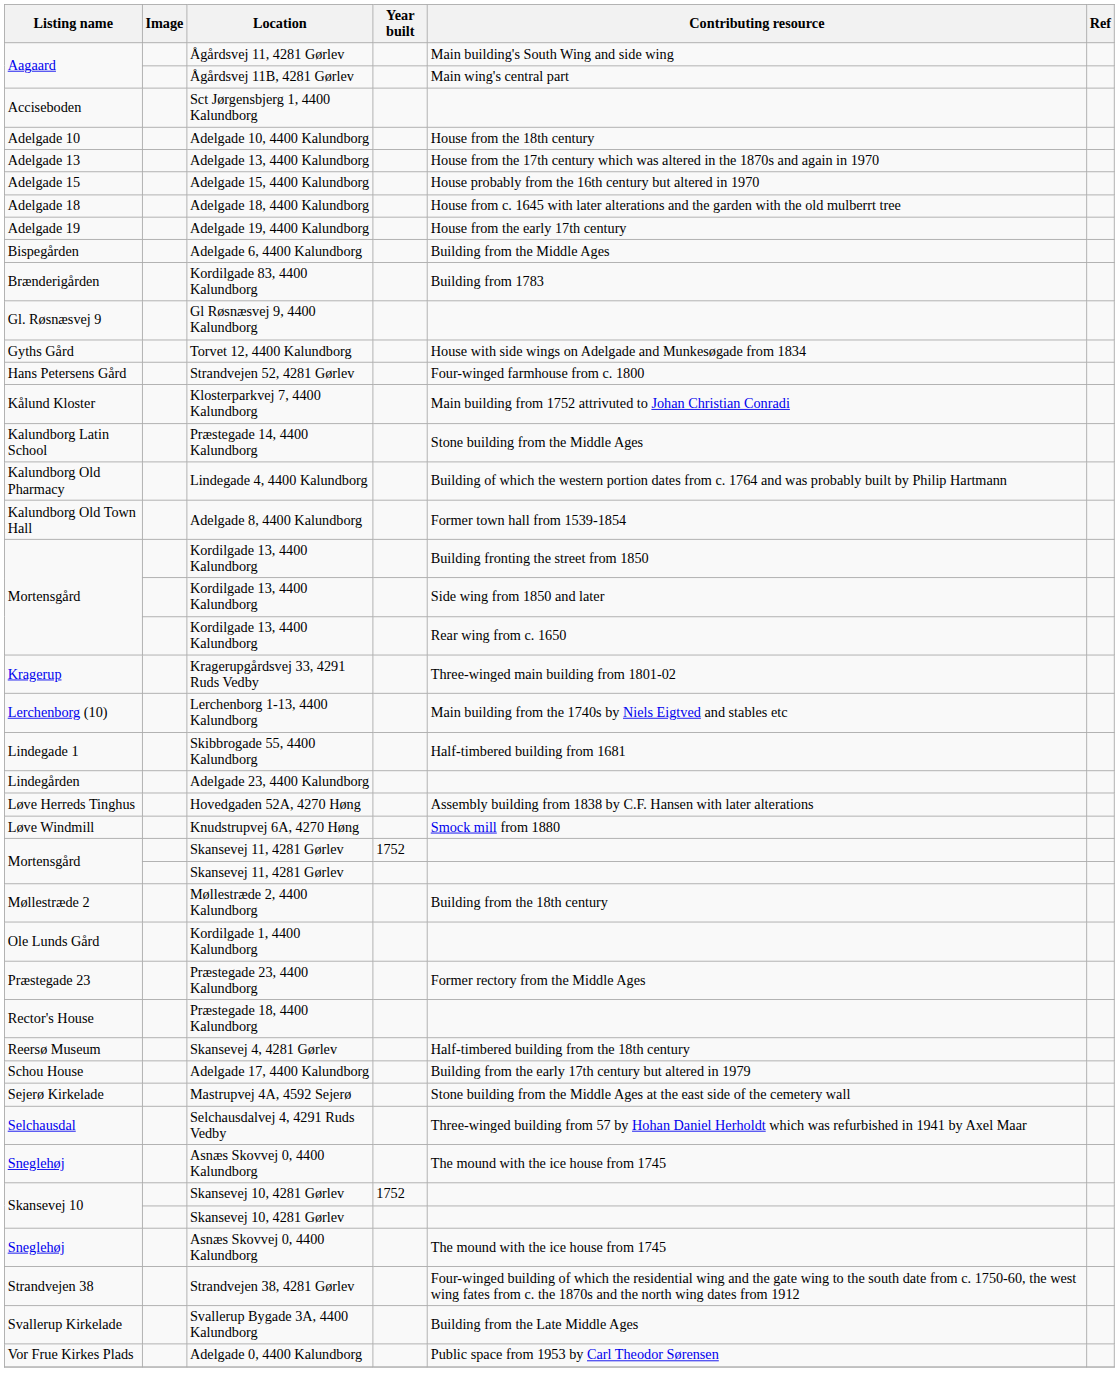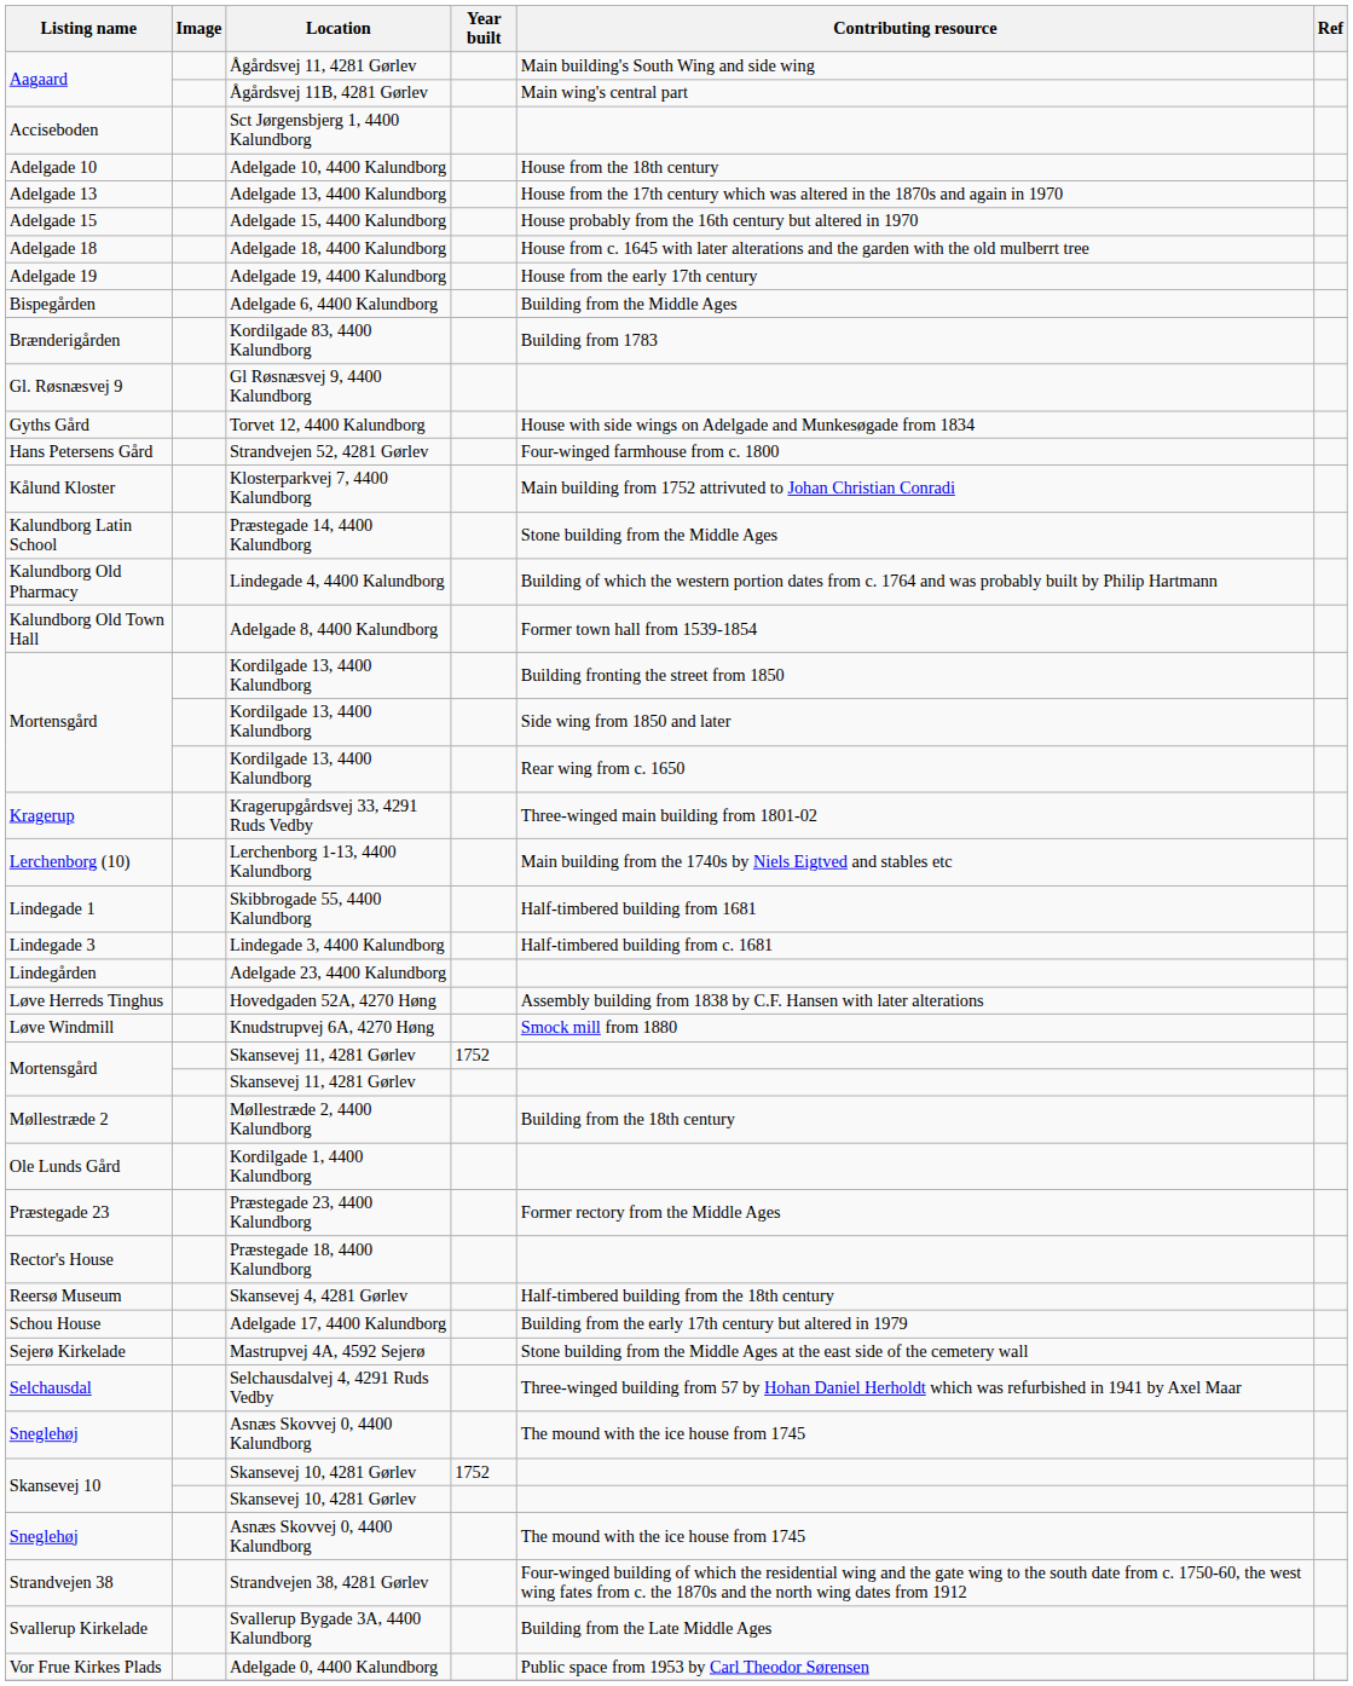 <table class="wikitable sortable">
 <tr>
 <th>Listing name</th>
 <th>Image</th>
 <th>Location</th>
 <th>Year built</th>
 <th>Contributing resource</th>
 <th>Ref</th>
 </tr>
 <tr>
 <td rowspan="2"><a href='#'>Aagaard</a></td>
 <td></td>
 <td>Ågårdsvej 11, 4281 Gørlev</td>
 <td></td>
 <td>Main building's South Wing and side wing</td>
 <td></td>
 </tr>
 <tr>
 <td></td>
 <td>Ågårdsvej 11B, 4281 Gørlev</td>
 <td></td>
 <td>Main wing's central part</td>
 <td></td>
 </tr>
 <tr>
 <td>Acciseboden</td>
 <td></td>
 <td>Sct Jørgensbjerg 1, 4400 Kalundborg</td>
 <td></td>
 <td></td>
 <td></td>
 </tr>
 <tr>
 <td>Adelgade 10</td>
 <td></td>
 <td>Adelgade 10, 4400 Kalundborg</td>
 <td></td>
 <td>House from the 18th century</td>
 <td></td>
 </tr>
 <tr>
 <td>Adelgade 13</td>
 <td></td>
 <td>Adelgade 13, 4400 Kalundborg</td>
 <td></td>
 <td>House from the 17th century which was altered in the 1870s and again in 1970</td>
 <td></td>
 </tr>
 <tr>
 <td>Adelgade 15</td>
 <td></td>
 <td>Adelgade 15, 4400 Kalundborg</td>
 <td></td>
 <td>House probably from the 16th century but altered in 1970</td>
 <td></td>
 </tr>
 <tr>
 <td>Adelgade 18</td>
 <td></td>
 <td>Adelgade 18, 4400 Kalundborg</td>
 <td></td>
 <td>House from c. 1645 with later alterations and the garden with the old mulberrt tree</td>
 <td></td>
 </tr>
 <tr>
 <td>Adelgade 19</td>
 <td></td>
 <td>Adelgade 19, 4400 Kalundborg</td>
 <td></td>
 <td>House from the early 17th century</td>
 <td></td>
 </tr>
 <tr>
 <td>Bispegården</td>
 <td></td>
 <td>Adelgade 6, 4400 Kalundborg</td>
 <td></td>
 <td>Building from the Middle Ages</td>
 <td></td>
 </tr>
 <tr>
 <td>Brænderigården</td>
 <td></td>
 <td>Kordilgade 83, 4400 Kalundborg</td>
 <td></td>
 <td>Building from 1783</td>
 <td></td>
 </tr>
 <tr>
 <td>Gl. Røsnæsvej 9</td>
 <td></td>
 <td>Gl Røsnæsvej 9, 4400 Kalundborg</td>
 <td></td>
 <td></td>
 <td></td>
 </tr>
 <tr>
 <td>Gyths Gård</td>
 <td></td>
 <td>Torvet 12, 4400 Kalundborg</td>
 <td></td>
 <td>House with side wings on Adelgade and Munkesøgade from 1834</td>
 <td></td>
 </tr>
 <tr>
 <td>Hans Petersens Gård</td>
 <td></td>
 <td>Strandvejen 52, 4281 Gørlev</td>
 <td></td>
 <td>Four-winged farmhouse from c. 1800</td>
 <td></td>
 </tr>
 <tr>
 <td>Kålund Kloster</td>
 <td></td>
 <td>Klosterparkvej 7, 4400 Kalundborg</td>
 <td></td>
 <td>Main building from 1752 attrivuted to <a href='#'>Johan Christian Conradi</a></td>
 <td></td>
 </tr>
 <tr>
 <td>Kalundborg Latin School</td>
 <td></td>
 <td>Præstegade 14, 4400 Kalundborg</td>
 <td></td>
 <td>Stone building from the Middle Ages</td>
 <td></td>
 </tr>
 <tr>
 <td>Kalundborg Old Pharmacy</td>
 <td></td>
 <td>Lindegade 4, 4400 Kalundborg</td>
 <td></td>
 <td>Building of which the western portion dates from c. 1764 and was probably built by Philip Hartmann</td>
 <td></td>
 </tr>
 <tr>
 <td>Kalundborg Old Town Hall</td>
 <td></td>
 <td>Adelgade 8, 4400 Kalundborg</td>
 <td></td>
 <td>Former town hall from 1539-1854</td>
 <td></td>
 </tr>
 <tr>
 <td rowspan="3">Mortensgård</td>
 <td></td>
 <td>Kordilgade 13, 4400 Kalundborg</td>
 <td></td>
 <td>Building fronting the street from 1850</td>
 <td></td>
 </tr>
 <tr>
 <td></td>
 <td>Kordilgade 13, 4400 Kalundborg</td>
 <td></td>
 <td>Side wing from 1850 and later</td>
 <td></td>
 </tr>
 <tr>
 <td></td>
 <td>Kordilgade 13, 4400 Kalundborg</td>
 <td></td>
 <td>Rear wing from c. 1650</td>
 <td></td>
 </tr>
 <tr>
 <td><a href='#'>Kragerup</a></td>
 <td></td>
 <td>Kragerupgårdsvej 33, 4291 Ruds Vedby</td>
 <td></td>
 <td>Three-winged main building from 1801-02</td>
 <td></td>
 </tr>
 <tr>
 <td><a href='#'>Lerchenborg</a>  (10)</td>
 <td></td>
 <td>Lerchenborg 1-13, 4400 Kalundborg</td>
 <td></td>
 <td>Main building from the 1740s by <a href='#'>Niels Eigtved</a> and stables etc</td>
 <td></td>
 </tr>
 <tr>
 <td>Lindegade 1</td>
 <td></td>
 <td>Skibbrogade 55, 4400 Kalundborg</td>
 <td></td>
 <td>Half-timbered building from 1681</td>
 <td></td>
 </tr>
 <tr>
+<td>Lindegade 3</td>
+<td></td>
+<td>Lindegade 3, 4400 Kalundborg</td>
+<td></td>
+<td>Half-timbered building from c. 1681</td>
+<td></td>
+</tr>
+<tr>
 <td>Lindegården</td>
 <td></td>
 <td>Adelgade 23, 4400 Kalundborg</td>
 <td></td>
 <td></td>
 <td></td>
 </tr>
 <tr>
 <td>Løve Herreds Tinghus</td>
 <td></td>
 <td>Hovedgaden 52A, 4270 Høng</td>
 <td></td>
 <td>Assembly building from 1838 by C.F. Hansen with later alterations</td>
 <td></td>
 </tr>
 <tr>
 <td>Løve Windmill</td>
 <td></td>
 <td>Knudstrupvej 6A, 4270 Høng</td>
 <td></td>
 <td><a href='#'>Smock mill</a> from 1880</td>
 <td></td>
 </tr>
 <tr>
 <td rowspan="2">Mortensgård</td>
 <td></td>
 <td>Skansevej 11, 4281 Gørlev</td>
 <td>1752</td>
 <td></td>
 <td></td>
 </tr>
 <tr>
 <td></td>
 <td>Skansevej 11, 4281 Gørlev</td>
 <td></td>
 <td></td>
 <td></td>
 </tr>
 <tr>
 <td>Møllestræde 2</td>
 <td></td>
 <td>Møllestræde 2, 4400 Kalundborg</td>
 <td></td>
 <td>Building from the 18th century</td>
 <td></td>
 </tr>
 <tr>
 <td>Ole Lunds Gård</td>
 <td></td>
 <td>Kordilgade 1, 4400 Kalundborg</td>
 <td></td>
 <td></td>
 <td></td>
 </tr>
 <tr>
 <td>Præstegade 23</td>
 <td></td>
 <td>Præstegade 23, 4400 Kalundborg</td>
 <td></td>
 <td>Former rectory from the Middle Ages</td>
 <td></td>
 </tr>
 <tr>
 <td>Rector's House</td>
 <td></td>
 <td>Præstegade 18, 4400 Kalundborg</td>
 <td></td>
 <td></td>
 <td></td>
 </tr>
 <tr>
 <td>Reersø Museum</td>
 <td></td>
 <td>Skansevej 4, 4281 Gørlev</td>
 <td></td>
 <td>Half-timbered building from the 18th century</td>
 <td></td>
 </tr>
 <tr>
 <td>Schou House</td>
 <td></td>
 <td>Adelgade 17, 4400 Kalundborg</td>
 <td></td>
 <td>Building from the early 17th century but altered in 1979</td>
 <td></td>
 </tr>
 <tr>
 <td>Sejerø Kirkelade</td>
 <td></td>
 <td>Mastrupvej 4A, 4592 Sejerø</td>
 <td></td>
 <td>Stone building from the Middle Ages at the east side of the cemetery wall</td>
 <td></td>
 </tr>
 <tr>
 <td><a href='#'>Selchausdal</a></td>
 <td></td>
 <td>Selchausdalvej 4, 4291 Ruds Vedby</td>
 <td></td>
 <td>Three-winged building from 57 by <a href='#'>Hohan Daniel Herholdt</a> which was refurbished in 1941 by Axel Maar</td>
 <td></td>
 </tr>
 <tr>
 <td><a href='#'>Sneglehøj</a></td>
 <td></td>
 <td>Asnæs Skovvej 0, 4400 Kalundborg</td>
 <td></td>
 <td>The mound with the ice house from 1745</td>
 <td></td>
 </tr>
 <tr>
 <td rowspan="2">Skansevej 10</td>
 <td></td>
 <td>Skansevej 10, 4281 Gørlev</td>
 <td>1752</td>
 <td></td>
 <td></td>
 </tr>
 <tr>
 <td></td>
 <td>Skansevej 10, 4281 Gørlev</td>
 <td></td>
 <td></td>
 <td></td>
 </tr>
 <tr>
 <td><a href='#'>Sneglehøj</a></td>
 <td></td>
 <td>Asnæs Skovvej 0, 4400 Kalundborg</td>
 <td></td>
 <td>The mound with the ice house from 1745</td>
 <td></td>
 </tr>
 <tr>
 <td>Strandvejen 38</td>
 <td></td>
 <td>Strandvejen 38, 4281 Gørlev</td>
 <td></td>
 <td>Four-winged building of which the residential wing and the gate wing to the south date from c. 1750-60, the west wing fates from c. the 1870s and the north wing dates from 1912</td>
 <td></td>
 </tr>
 <tr>
 <td>Svallerup Kirkelade</td>
 <td></td>
 <td>Svallerup Bygade 3A, 4400 Kalundborg</td>
 <td></td>
 <td>Building from the Late Middle Ages</td>
 <td></td>
 </tr>
 <tr>
 <td>Vor Frue Kirkes Plads</td>
 <td></td>
 <td>Adelgade 0, 4400 Kalundborg</td>
 <td></td>
 <td>Public space from 1953 by <a href='#'>Carl Theodor Sørensen</a></td>
 <td></td>
 </tr>
 <tr>
 </tr>
 </table>
